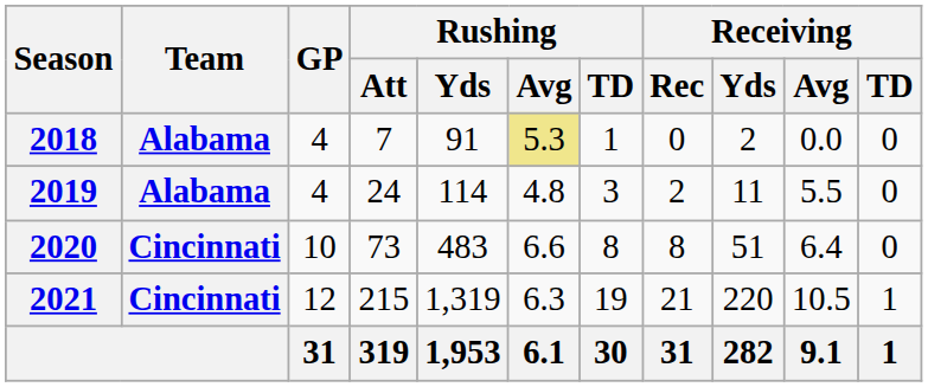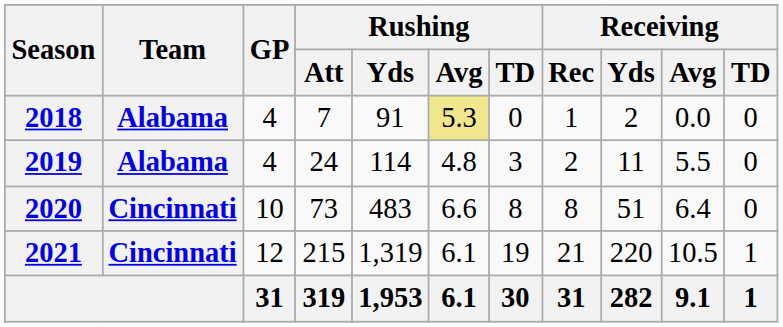 <table class="wikitable" style="text-align:center;">
 <tr>
 <th rowspan="2">Season</th>
 <th rowspan="2">Team</th>
 <th rowspan="2">GP</th>
 <th colspan="4">Rushing</th>
 <th colspan="4">Receiving</th>
 </tr>
 <tr>
 <th>Att</th>
 <th>Yds</th>
 <th>Avg</th>
 <th>TD</th>
 <th>Rec</th>
 <th>Yds</th>
 <th>Avg</th>
 <th>TD</th>
 </tr>
 <tr>
 <th><a href='#'>2018</a></th>
 <th><a href='#'>Alabama</a></th>
 <td>4</td>
 <td>7</td>
 <td>91</td>
 <td style="background: khaki;">5.3</td>
+<td>0</td>
 <td>1</td>
-<td>0</td>
 <td>2</td>
 <td>0.0</td>
 <td>0</td>
 </tr>
 <tr>
 <th><a href='#'>2019</a></th>
 <th><a href='#'>Alabama</a></th>
 <td>4</td>
 <td>24</td>
 <td>114</td>
 <td>4.8</td>
 <td>3</td>
 <td>2</td>
 <td>11</td>
 <td>5.5</td>
 <td>0</td>
 </tr>
 <tr>
 <th><a href='#'>2020</a></th>
 <th><a href='#'>Cincinnati</a></th>
 <td>10</td>
 <td>73</td>
 <td>483</td>
 <td>6.6</td>
 <td>8</td>
 <td>8</td>
 <td>51</td>
 <td>6.4</td>
 <td>0</td>
 </tr>
 <tr>
 <th><a href='#'>2021</a></th>
 <th><a href='#'>Cincinnati</a></th>
 <td>12</td>
 <td>215</td>
 <td>1,319</td>
-<td>6.3</td>
+<td>6.1</td>
 <td>19</td>
 <td>21</td>
 <td>220</td>
 <td>10.5</td>
 <td>1</td>
 </tr>
 <tr>
 <th colspan="2"></th>
 <th>31</th>
 <th>319</th>
 <th>1,953</th>
 <th>6.1</th>
 <th>30</th>
 <th>31</th>
 <th>282</th>
 <th>9.1</th>
 <th>1</th>
 </tr>
 </table>
